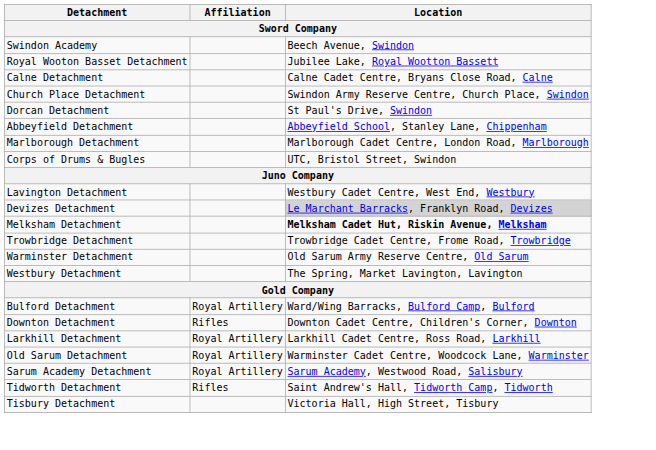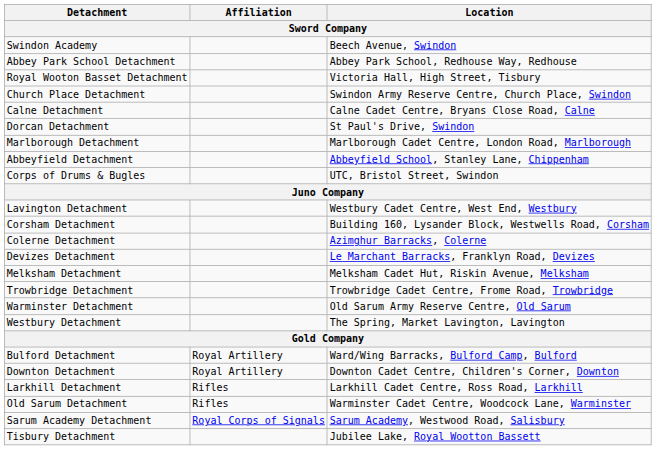 <table class="wikitable sortable">
 <tr>
 <th>Detachment</th>
 <th>Affiliation</th>
 <th>Location</th>
 </tr>
 <tr>
 <th colspan="3">Sword Company</th>
 </tr>
 <tr>
 <td>Swindon Academy</td>
 <td></td>
 <td>Beech Avenue, <a href='#'>Swindon</a></td>
 </tr>
 <tr>
+<td>Abbey Park School Detachment</td>
+<td></td>
+<td>Abbey Park School, Redhouse Way, Redhouse</td>
+</tr>
+<tr>
 <td>Royal Wooton Basset Detachment</td>
 <td></td>
-<td>Jubilee Lake, <a href='#'>Royal Wootton Bassett</a></td>
+<td>Victoria Hall, High Street, Tisbury</td>
+</tr>
+<tr>
+<td>Church Place Detachment</td>
+<td></td>
+<td>Swindon Army Reserve Centre, Church Place, <a href='#'>Swindon</a></td>
 </tr>
 <tr>
 <td>Calne Detachment</td>
 <td></td>
 <td>Calne Cadet Centre, Bryans Close Road, <a href='#'>Calne</a></td>
 </tr>
 <tr>
-<td>Church Place Detachment</td>
-<td></td>
-<td>Swindon Army Reserve Centre, Church Place, <a href='#'>Swindon</a></td>
-</tr>
-<tr>
 <td>Dorcan Detachment</td>
 <td></td>
 <td>St Paul's Drive, <a href='#'>Swindon</a></td>
 </tr>
 <tr>
+<td>Marlborough Detachment</td>
+<td></td>
+<td>Marlborough Cadet Centre, London Road, <a href='#'>Marlborough</a></td>
+</tr>
+<tr>
 <td>Abbeyfield Detachment</td>
 <td></td>
 <td><a href='#'>Abbeyfield School</a>, Stanley Lane, <a href='#'>Chippenham</a></td>
-</tr>
-<tr>
-<td>Marlborough Detachment</td>
-<td></td>
-<td>Marlborough Cadet Centre, London Road, <a href='#'>Marlborough</a></td>
 </tr>
 <tr>
 <td>Corps of Drums & Bugles</td>
 <td></td>
 <td>UTC, Bristol Street, Swindon</td>
 </tr>
 <tr>
 <th colspan="3">Juno Company</th>
 </tr>
 <tr>
 <td>Lavington Detachment</td>
 <td></td>
 <td>Westbury Cadet Centre, West End, <a href='#'>Westbury</a></td>
 </tr>
 <tr>
+<td>Corsham Detachment</td>
+<td></td>
+<td>Building 160, Lysander Block, Westwells Road, <a href='#'>Corsham</a></td>
+</tr>
+<tr>
+<td>Colerne Detachment</td>
+<td></td>
+<td><a href='#'>Azimghur Barracks</a>, <a href='#'>Colerne</a></td>
+</tr>
+<tr>
 <td>Devizes Detachment</td>
 <td></td>
-<td style="background: lightgrey;"><a href='#'>Le Marchant Barracks</a>, Franklyn Road, <a href='#'>Devizes</a></td>
+<td><a href='#'>Le Marchant Barracks</a>, Franklyn Road, <a href='#'>Devizes</a></td>
 </tr>
 <tr>
 <td>Melksham Detachment</td>
 <td></td>
-<td><strong>Melksham Cadet Hut, Riskin Avenue, <a href='#'>Melksham</a></strong></td>
+<td>Melksham Cadet Hut, Riskin Avenue, <a href='#'>Melksham</a></td>
 </tr>
 <tr>
 <td>Trowbridge Detachment</td>
 <td></td>
 <td>Trowbridge Cadet Centre, Frome Road, <a href='#'>Trowbridge</a></td>
 </tr>
 <tr>
 <td>Warminster Detachment</td>
 <td></td>
 <td>Old Sarum Army Reserve Centre, <a href='#'>Old Sarum</a></td>
 </tr>
 <tr>
 <td>Westbury Detachment</td>
 <td></td>
 <td>The Spring, Market Lavington, Lavington</td>
 </tr>
 <tr>
 <th colspan="3">Gold Company</th>
 </tr>
 <tr>
 <td>Bulford Detachment</td>
 <td>Royal Artillery</td>
 <td>Ward/Wing Barracks, <a href='#'>Bulford Camp</a>, <a href='#'>Bulford</a></td>
 </tr>
 <tr>
 <td>Downton Detachment</td>
-<td>Rifles</td>
+<td>Royal Artillery</td>
 <td>Downton Cadet Centre, Children's Corner, <a href='#'>Downton</a></td>
 </tr>
 <tr>
 <td>Larkhill Detachment</td>
-<td>Royal Artillery</td>
+<td>Rifles</td>
 <td>Larkhill Cadet Centre, Ross Road, <a href='#'>Larkhill</a></td>
 </tr>
 <tr>
 <td>Old Sarum Detachment</td>
-<td>Royal Artillery</td>
+<td>Rifles</td>
 <td>Warminster Cadet Centre, Woodcock Lane, <a href='#'>Warminster</a></td>
 </tr>
 <tr>
 <td>Sarum Academy Detachment</td>
-<td>Royal Artillery</td>
+<td><a href='#'>Royal Corps of Signals</a></td>
 <td><a href='#'>Sarum Academy</a>, Westwood Road, <a href='#'>Salisbury</a></td>
-</tr>
-<tr>
-<td>Tidworth Detachment</td>
-<td>Rifles</td>
-<td>Saint Andrew's Hall, <a href='#'>Tidworth Camp</a>, <a href='#'>Tidworth</a></td>
 </tr>
 <tr>
 <td>Tisbury Detachment</td>
 <td></td>
-<td>Victoria Hall, High Street, Tisbury</td>
+<td>Jubilee Lake, <a href='#'>Royal Wootton Bassett</a></td>
 </tr>
 </table>
